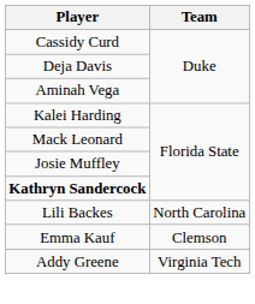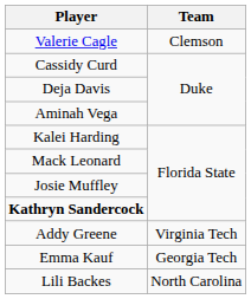 <table class="wikitable" style="text-align:center">
 <tr>
 <th>Player</th>
 <th>Team</th>
+</tr>
+<tr>
+<td><a href='#'>Valerie Cagle</a></td>
+<td>Clemson</td>
 </tr>
 <tr>
 <td>Cassidy Curd</td>
 <td rowspan=3>Duke</td>
 </tr>
 <tr>
 <td>Deja Davis</td>
 </tr>
 <tr>
 <td>Aminah Vega</td>
 </tr>
 <tr>
 <td>Kalei Harding</td>
 <td rowspan=4>Florida State</td>
 </tr>
 <tr>
 <td>Mack Leonard</td>
 </tr>
 <tr>
 <td>Josie Muffley</td>
 </tr>
 <tr>
 <td><strong>Kathryn Sandercock</strong></td>
 </tr>
 <tr>
+<td>Addy Greene</td>
+<td>Virginia Tech</td>
+</tr>
+<tr>
+<td>Emma Kauf</td>
+<td>Georgia Tech</td>
+</tr>
+<tr>
 <td>Lili Backes</td>
 <td>North Carolina</td>
 </tr>
-<tr>
-<td>Emma Kauf</td>
-<td>Clemson</td>
-</tr>
-<tr>
-<td>Addy Greene</td>
-<td>Virginia Tech</td>
-</tr>
 </table>
